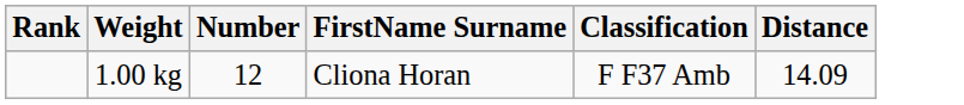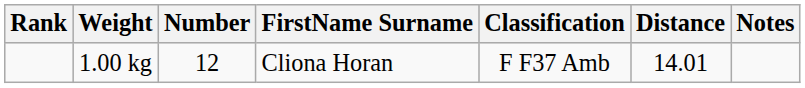 <table class="wikitable sortable" style="text-align:center">
 <tr>
 <th>Rank</th>
 <th>Weight</th>
 <th>Number</th>
 <th>FirstName Surname</th>
 <th>Classification</th>
 <th>Distance</th>
+<th>Notes</th>
 </tr>
 <tr>
 <td></td>
 <td>1.00 kg</td>
 <td>12</td>
 <td style="text-align:left"> Cliona Horan</td>
 <td>F F37 Amb</td>
-<td>14.09</td>
+<td>14.01</td>
+<td></td>
 </tr>
 </table>
